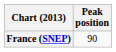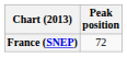 <table class="wikitable plainrowheaders sortable" style="text-align:center;" border="1">
 <tr>
 <th>Chart (2013)</th>
 <th>Peak<br>position</th>
 </tr>
 <tr>
 <th scope="row">France (<a href='#'>SNEP</a>)</th>
-<td>90</td>
+<td>72</td>
 </tr>
 </table>
